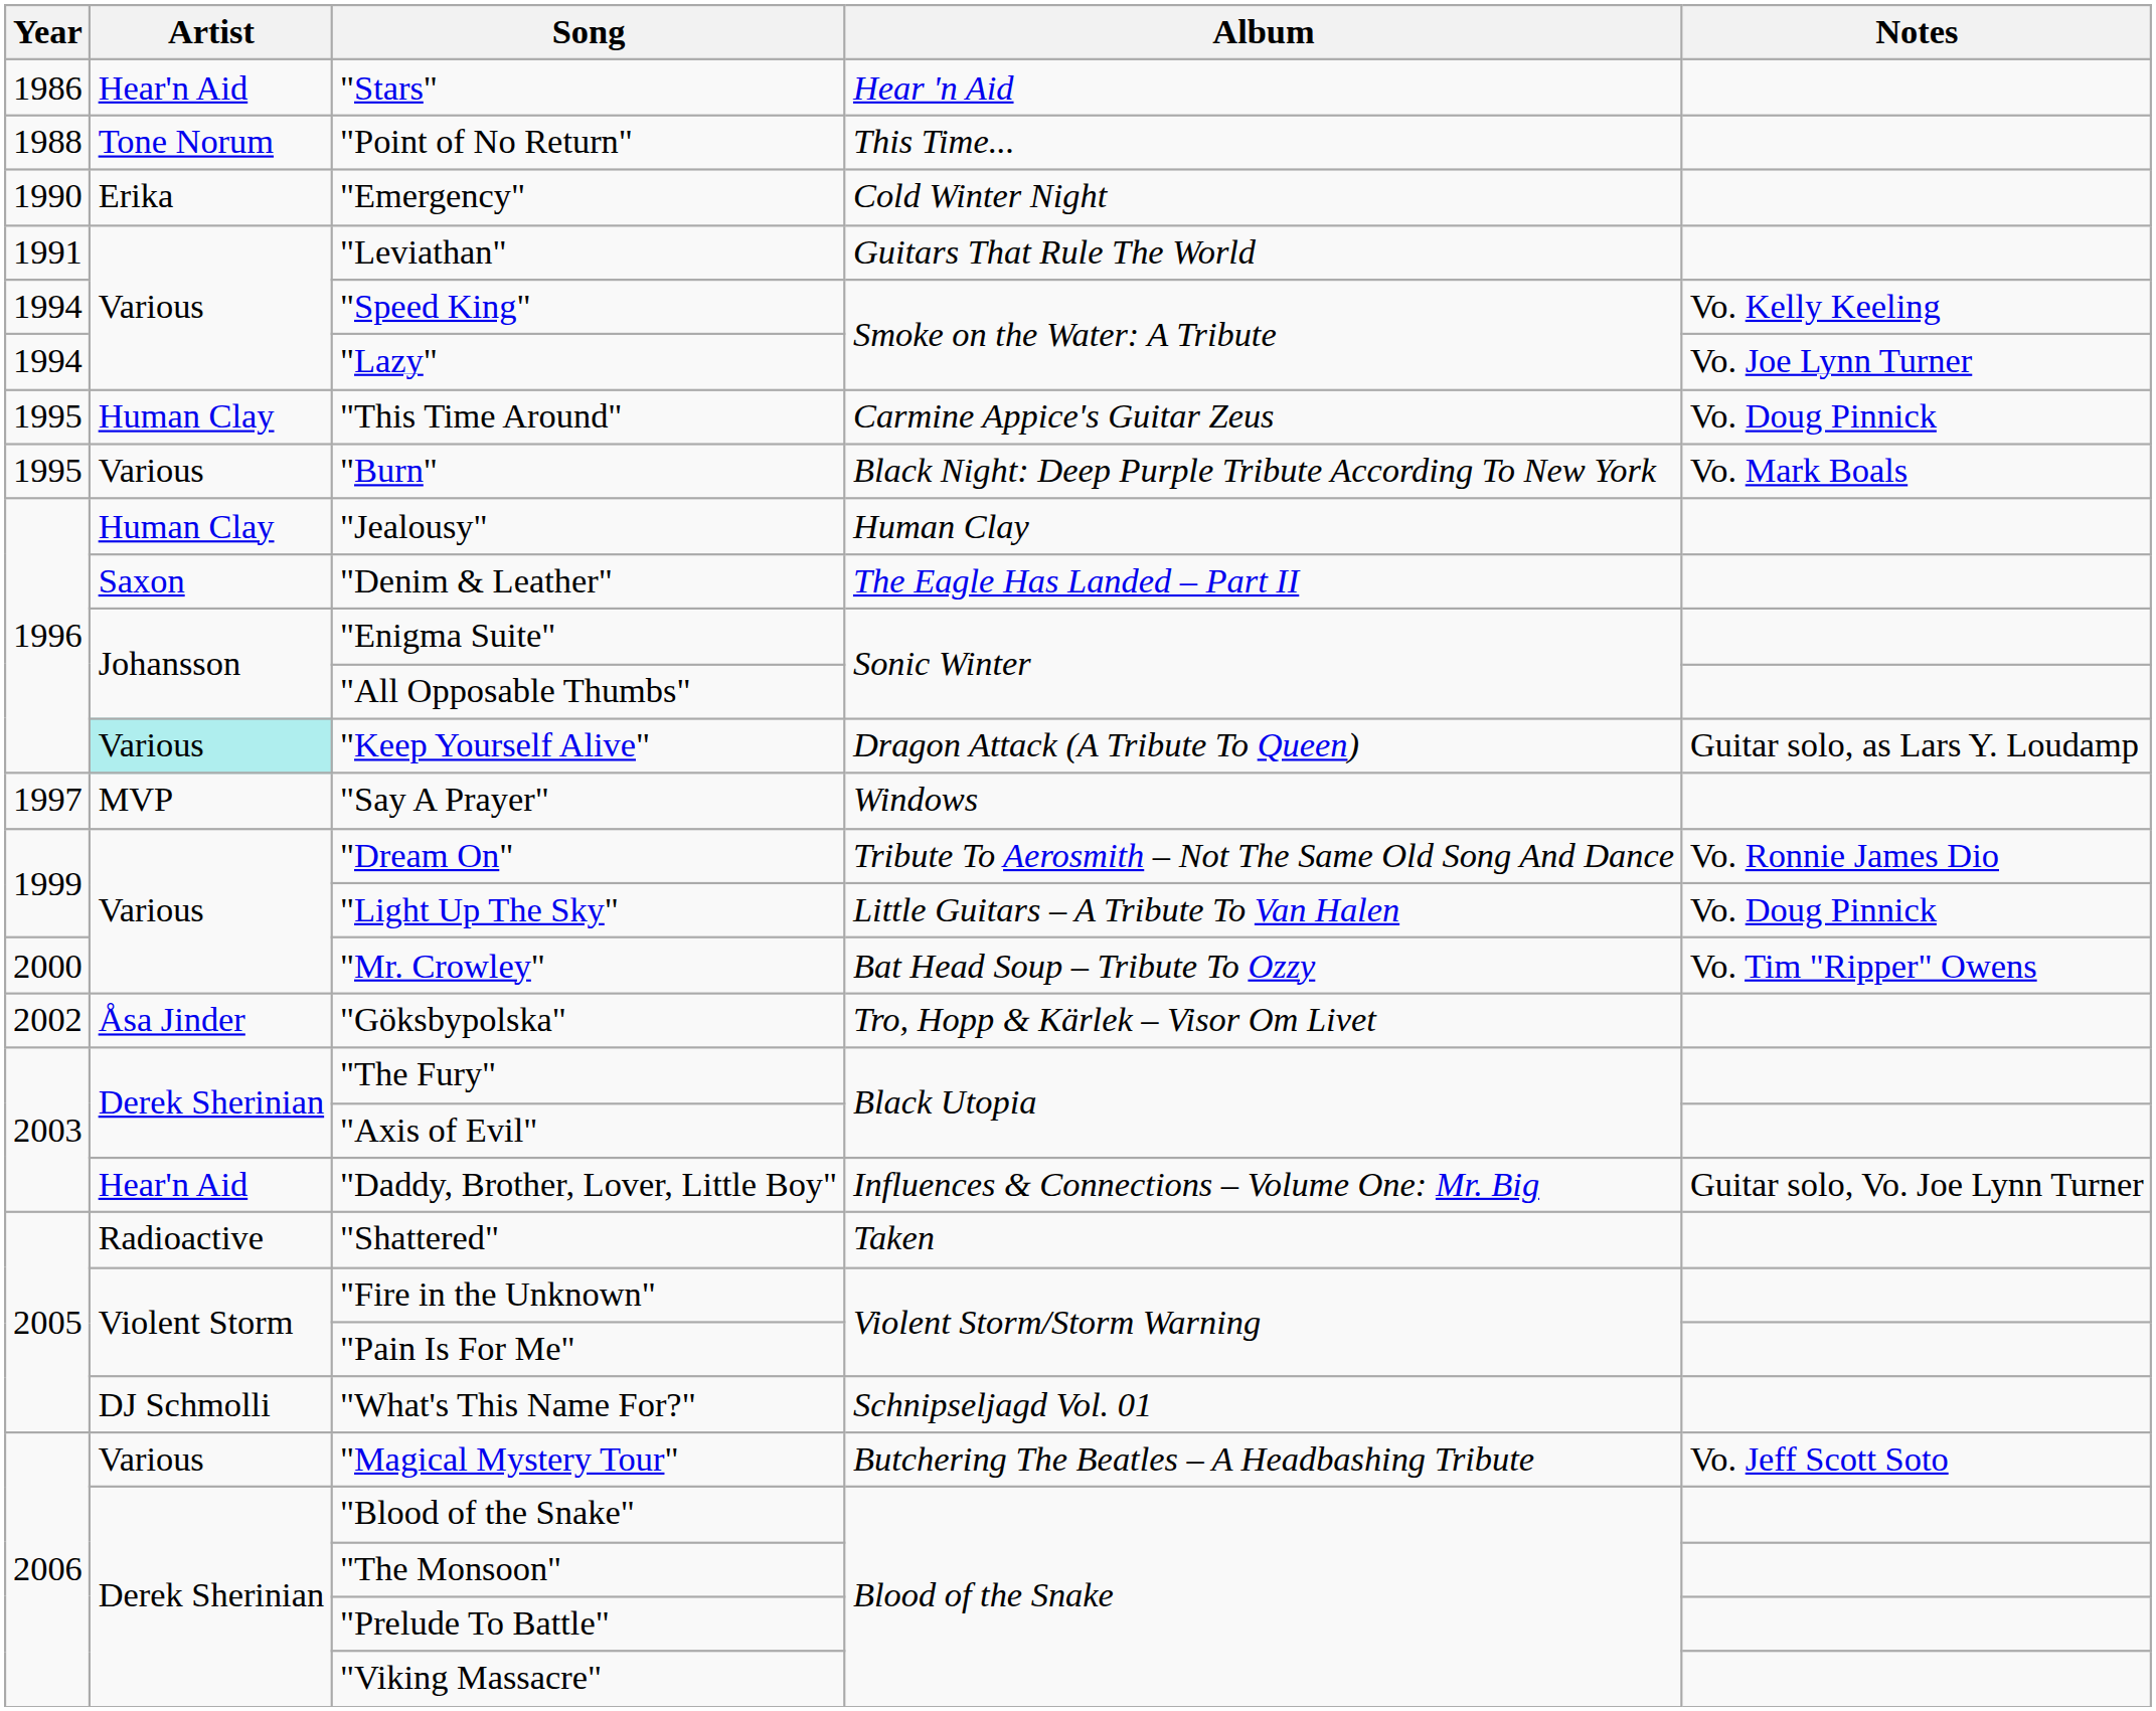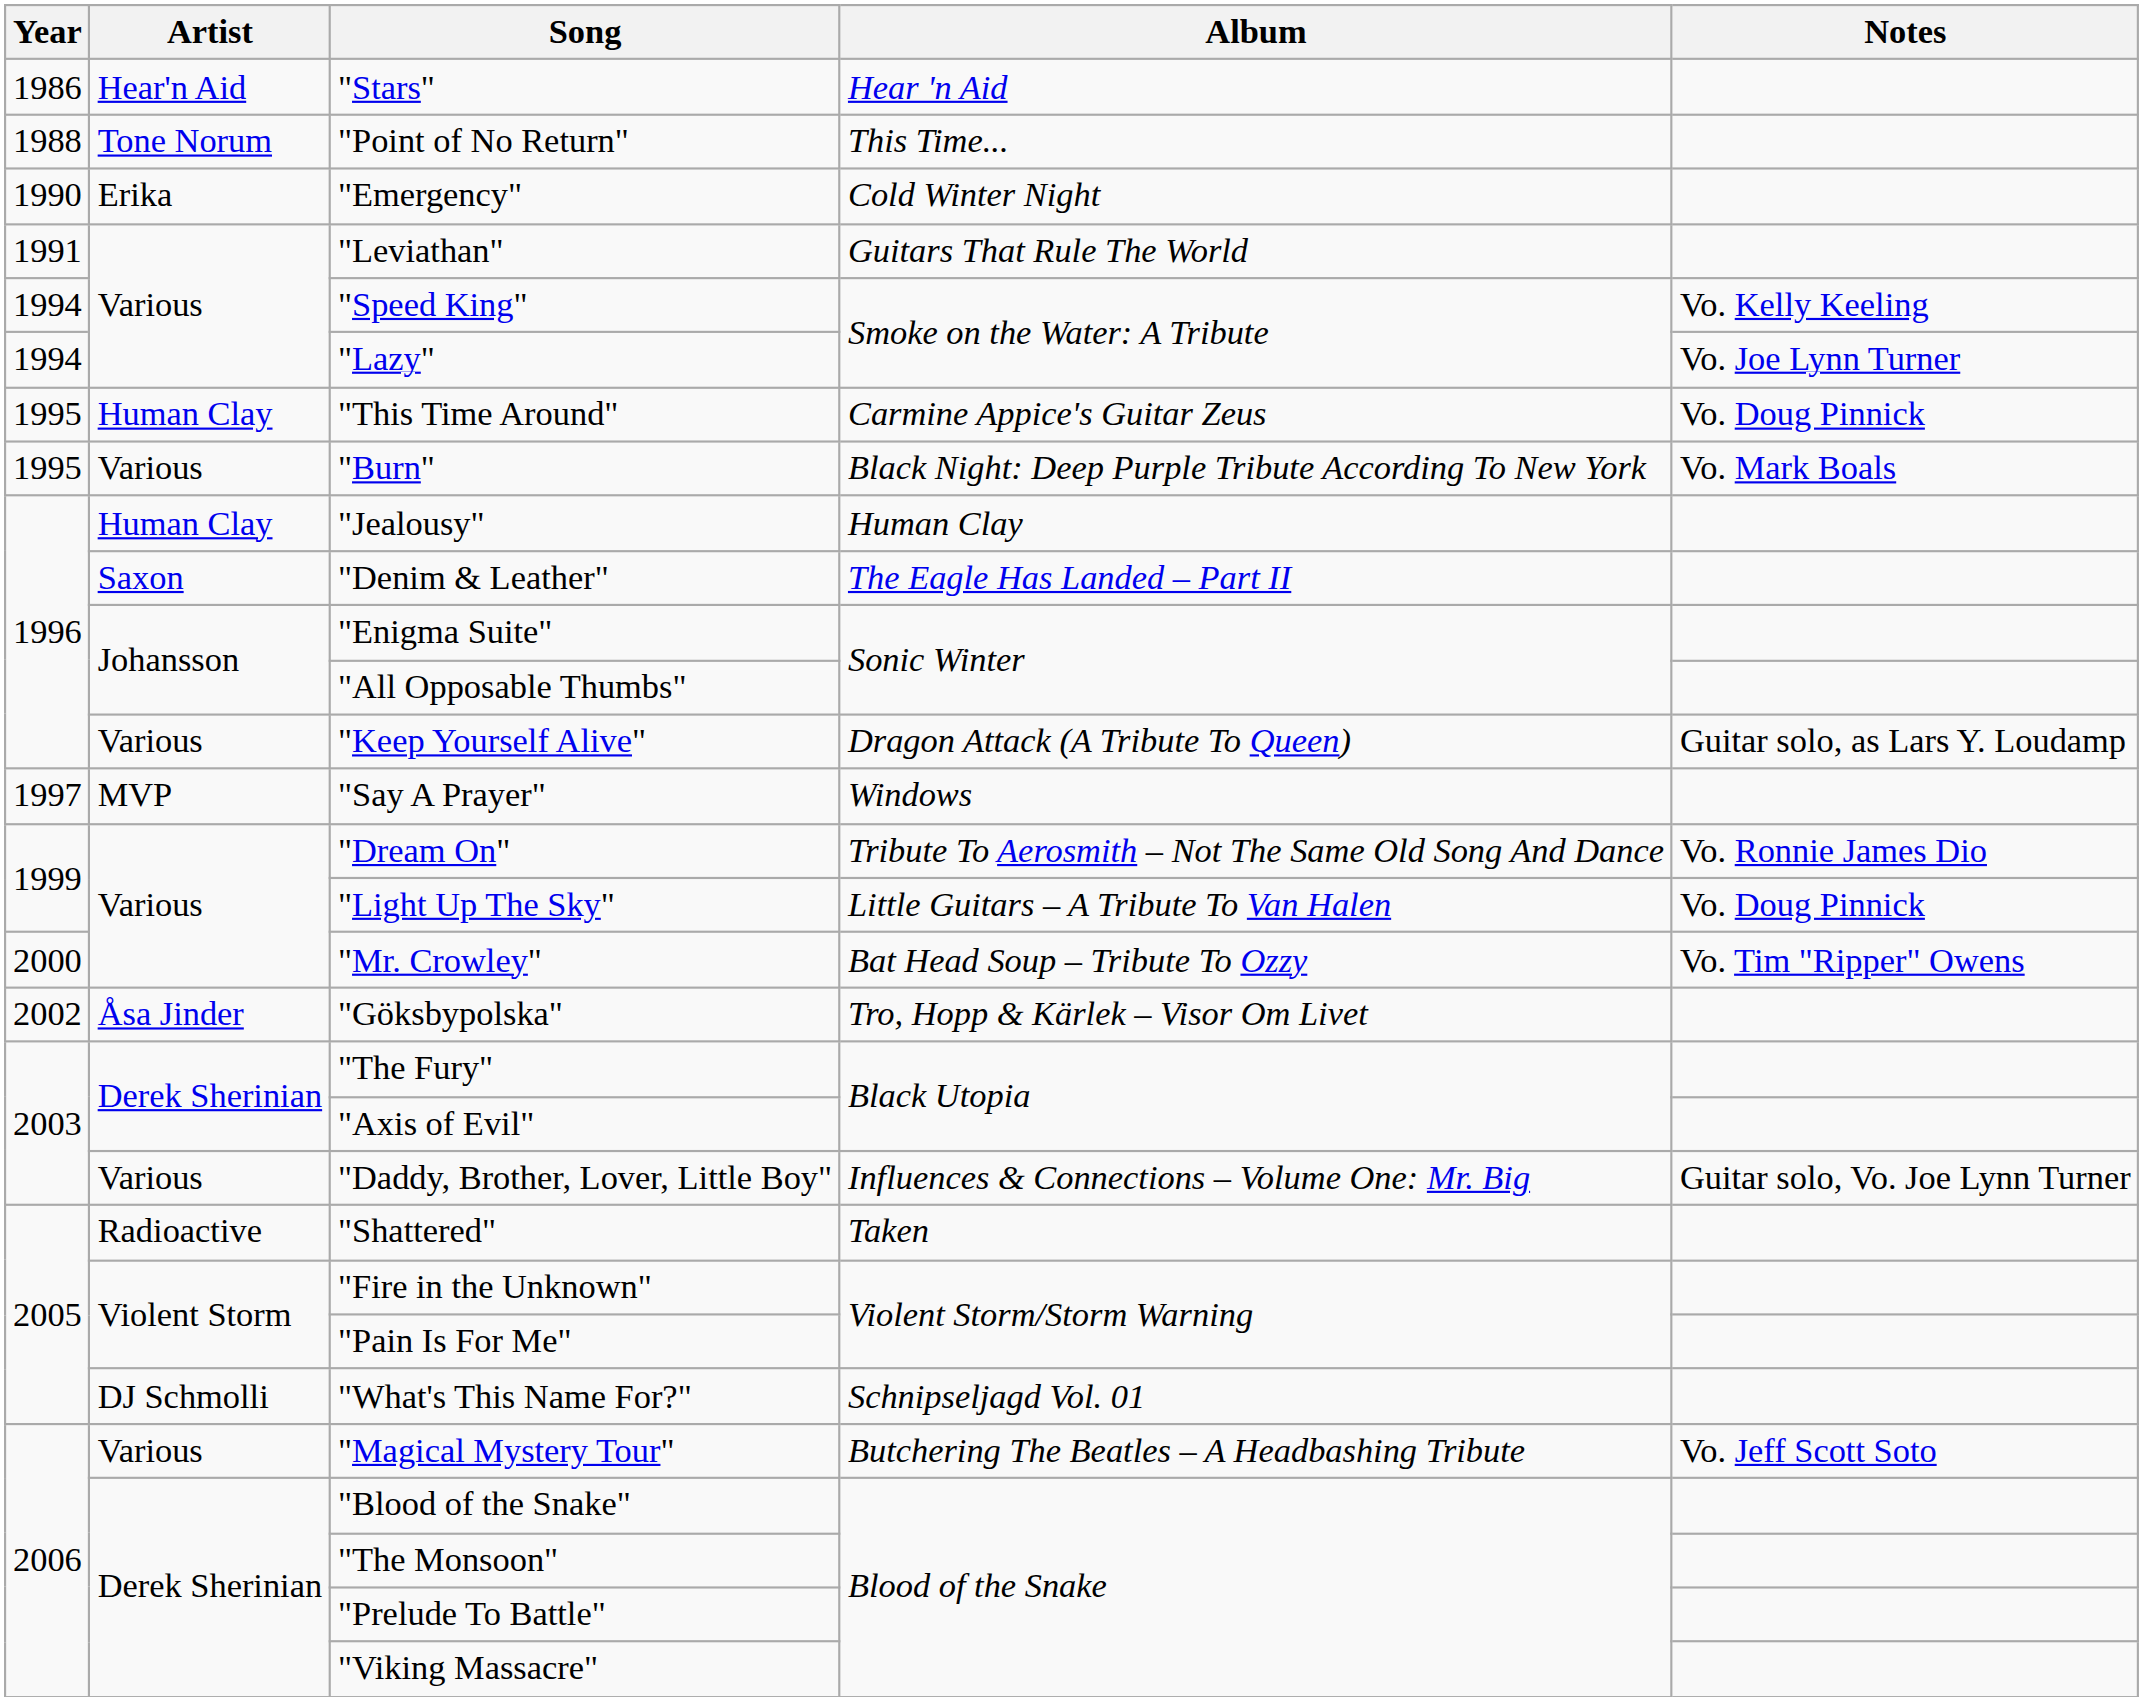 <table class="wikitable">
 <tr>
 <th>Year</th>
 <th>Artist</th>
 <th>Song</th>
 <th>Album</th>
 <th>Notes</th>
 </tr>
 <tr>
 <td>1986</td>
 <td><a href='#'>Hear'n Aid</a></td>
 <td>"<a href='#'>Stars</a>"</td>
 <td><em><a href='#'>Hear 'n Aid</a></em></td>
 <td></td>
 </tr>
 <tr>
 <td>1988</td>
 <td><a href='#'>Tone Norum</a></td>
 <td>"Point of No Return"</td>
 <td><em>This Time...</em></td>
 <td></td>
 </tr>
 <tr>
 <td>1990</td>
 <td>Erika</td>
 <td>"Emergency"</td>
 <td><em>Cold Winter Night</em></td>
 <td></td>
 </tr>
 <tr>
 <td>1991</td>
 <td rowspan="3">Various</td>
 <td>"Leviathan"</td>
 <td><em>Guitars That Rule The World</em></td>
 <td></td>
 </tr>
 <tr>
 <td>1994</td>
 <td>"<a href='#'>Speed King</a>"</td>
 <td rowspan="2"><em>Smoke on the Water: A Tribute</em></td>
 <td>Vo. <a href='#'>Kelly Keeling</a></td>
 </tr>
 <tr>
 <td>1994</td>
 <td>"<a href='#'>Lazy</a>"</td>
 <td>Vo. <a href='#'>Joe Lynn Turner</a></td>
 </tr>
 <tr>
 <td>1995</td>
 <td><a href='#'>Human Clay</a></td>
 <td>"This Time Around"</td>
 <td><em>Carmine Appice's Guitar Zeus</em></td>
 <td>Vo. <a href='#'>Doug Pinnick</a></td>
 </tr>
 <tr>
 <td>1995</td>
 <td>Various</td>
 <td>"<a href='#'>Burn</a>"</td>
 <td><em>Black Night: Deep Purple Tribute According To New York</em></td>
 <td>Vo. <a href='#'>Mark Boals</a></td>
 </tr>
 <tr>
 <td rowspan="5">1996</td>
 <td><a href='#'>Human Clay</a></td>
 <td>"Jealousy"</td>
 <td><em>Human Clay</em></td>
 <td></td>
 </tr>
 <tr>
 <td><a href='#'>Saxon</a></td>
 <td>"Denim & Leather"</td>
 <td><em><a href='#'>The Eagle Has Landed – Part II</a></em></td>
 <td></td>
 </tr>
 <tr>
 <td rowspan="2">Johansson</td>
 <td>"Enigma Suite"</td>
 <td rowspan="2"><em>Sonic Winter</em></td>
 <td></td>
 </tr>
 <tr>
 <td>"All Opposable Thumbs"</td>
 <td></td>
 </tr>
 <tr>
-<td style="background: paleturquoise;">Various</td>
+<td>Various</td>
 <td>"<a href='#'>Keep Yourself Alive</a>"</td>
 <td><em>Dragon Attack (A Tribute To <a href='#'>Queen</a>)</em></td>
 <td>Guitar solo, as Lars Y. Loudamp</td>
 </tr>
 <tr>
 <td>1997</td>
 <td>MVP</td>
 <td>"Say A Prayer"</td>
 <td><em>Windows</em></td>
 <td></td>
 </tr>
 <tr>
 <td rowspan="2">1999</td>
 <td rowspan="3">Various</td>
 <td>"<a href='#'>Dream On</a>"</td>
 <td><em>Tribute To <a href='#'>Aerosmith</a> – Not The Same Old Song And Dance</em></td>
 <td>Vo. <a href='#'>Ronnie James Dio</a></td>
 </tr>
 <tr>
 <td>"<a href='#'>Light Up The Sky</a>"</td>
 <td><em>Little Guitars – A Tribute To <a href='#'>Van Halen</a></em></td>
 <td>Vo. <a href='#'>Doug Pinnick</a></td>
 </tr>
 <tr>
 <td>2000</td>
 <td>"<a href='#'>Mr. Crowley</a>"</td>
 <td><em>Bat Head Soup – Tribute To <a href='#'>Ozzy</a></em></td>
 <td>Vo. <a href='#'>Tim "Ripper" Owens</a></td>
 </tr>
 <tr>
 <td>2002</td>
 <td><a href='#'>Åsa Jinder</a></td>
 <td>"Göksbypolska"</td>
 <td><em>Tro, Hopp & Kärlek – Visor Om Livet</em></td>
 <td></td>
 </tr>
 <tr>
 <td rowspan="3">2003</td>
 <td rowspan="2"><a href='#'>Derek Sherinian</a></td>
 <td>"The Fury"</td>
 <td rowspan="2"><em>Black Utopia</em></td>
 <td></td>
 </tr>
 <tr>
 <td>"Axis of Evil"</td>
 <td></td>
 </tr>
 <tr>
-<td><a href='#'>Hear'n Aid</a></td>
+<td>Various</td>
 <td>"Daddy, Brother, Lover, Little Boy"</td>
 <td><em>Influences & Connections – Volume One: <a href='#'>Mr. Big</a></em></td>
 <td>Guitar solo, Vo. Joe Lynn Turner</td>
 </tr>
 <tr>
 <td rowspan="4">2005</td>
 <td>Radioactive</td>
 <td>"Shattered"</td>
 <td><em>Taken</em></td>
 <td></td>
 </tr>
 <tr>
 <td rowspan="2">Violent Storm</td>
 <td>"Fire in the Unknown"</td>
 <td rowspan="2"><em>Violent Storm/Storm Warning</em></td>
 <td></td>
 </tr>
 <tr>
 <td>"Pain Is For Me"</td>
 <td></td>
 </tr>
 <tr>
 <td>DJ Schmolli</td>
 <td>"What's This Name For?"</td>
 <td><em>Schnipseljagd Vol. 01</em></td>
 <td></td>
 </tr>
 <tr>
 <td rowspan="5">2006</td>
 <td>Various</td>
 <td>"<a href='#'>Magical Mystery Tour</a>"</td>
 <td><em>Butchering The Beatles – A Headbashing Tribute</em></td>
 <td>Vo. <a href='#'>Jeff Scott Soto</a></td>
 </tr>
 <tr>
 <td rowspan="4">Derek Sherinian</td>
 <td>"Blood of the Snake"</td>
 <td rowspan="4"><em>Blood of the Snake</em></td>
 <td></td>
 </tr>
 <tr>
 <td>"The Monsoon"</td>
 <td></td>
 </tr>
 <tr>
 <td>"Prelude To Battle"</td>
 <td></td>
 </tr>
 <tr>
 <td>"Viking Massacre"</td>
 <td></td>
 </tr>
 </table>
